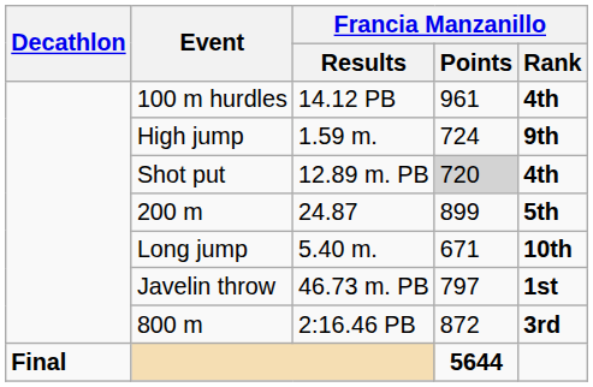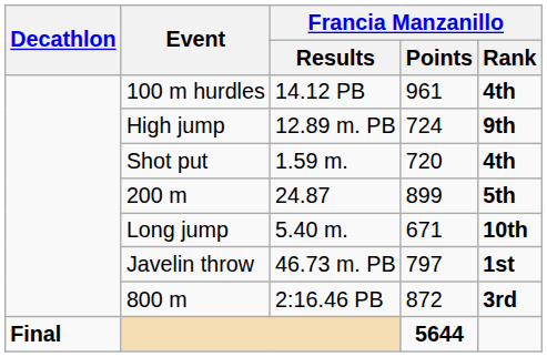 <table class="wikitable" border="1" style="font-size:90%">
 <tr>
 <th rowspan=2><a href='#'>Decathlon</a></th>
 <th rowspan=2>Event</th>
 <th colspan=3><a href='#'>Francia Manzanillo</a></th>
 </tr>
 <tr>
 <th>Results</th>
 <th>Points</th>
 <th>Rank</th>
 </tr>
 <tr>
 <td rowspan=7></td>
 <td>100 m hurdles</td>
 <td>14.12 PB</td>
 <td>961</td>
 <td><strong>4th</strong></td>
 </tr>
 <tr>
 <td>High jump</td>
-<td>1.59 m.</td>
+<td>12.89 m. PB</td>
 <td>724</td>
 <td><strong>9th</strong></td>
 </tr>
 <tr>
 <td>Shot put</td>
-<td>12.89 m. PB</td>
-<td style="background: lightgrey;">720</td>
+<td>1.59 m.</td>
+<td>720</td>
 <td><strong>4th</strong></td>
 </tr>
 <tr>
 <td>200 m</td>
 <td>24.87</td>
 <td>899</td>
 <td><strong>5th</strong></td>
 </tr>
 <tr>
 <td>Long jump</td>
 <td>5.40 m.</td>
 <td>671</td>
 <td><strong>10th</strong></td>
 </tr>
 <tr>
 <td>Javelin throw</td>
 <td>46.73 m. PB</td>
 <td>797</td>
 <td><strong>1st</strong></td>
 </tr>
 <tr>
 <td>800 m</td>
 <td>2:16.46 PB</td>
 <td>872</td>
 <td><strong>3rd</strong></td>
 </tr>
 <tr>
 <td><strong>Final</strong></td>
 <td colspan=2 bgcolor=wheat></td>
 <td align=center><strong>5644</strong></td>
 <td align=center></td>
 </tr>
 </table>
